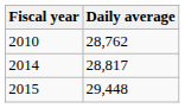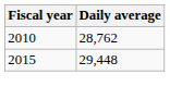 <table class="wikitable">
 <tr>
 <th>Fiscal year</th>
 <th>Daily average</th>
 </tr>
 <tr>
 <td>2010</td>
 <td>28,762</td>
 </tr>
 <tr>
-<td>2014</td>
-<td>28,817</td>
-</tr>
-<tr>
 <td>2015</td>
 <td>29,448</td>
 </tr>
 </table>
